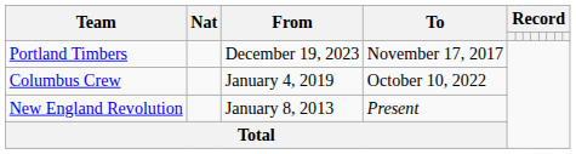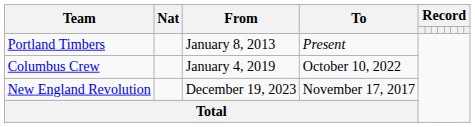 <table class="wikitable" style="text-align: center">
 <tr>
 <th rowspan="2">Team</th>
 <th rowspan="2">Nat</th>
 <th rowspan="2">From</th>
 <th rowspan="2">To</th>
 <th colspan="8">Record</th>
 </tr>
 <tr>
 <th></th>
 <th></th>
 <th></th>
 <th></th>
 <th></th>
 <th></th>
 <th></th>
 <th></th>
 </tr>
 <tr>
 <td align=left><a href='#'>Portland Timbers</a></td>
 <td></td>
-<td align=left>December 19, 2023</td>
-<td align=left>November 17, 2017<br></td>
+<td align=left>January 8, 2013</td>
+<td align=left><em>Present</em><br></td>
 </tr>
 <tr>
 <td align=left><a href='#'>Columbus Crew</a></td>
 <td></td>
 <td align=left>January 4, 2019</td>
 <td align=left>October 10, 2022<br></td>
 </tr>
 <tr>
 <td align=left><a href='#'>New England Revolution</a></td>
 <td></td>
-<td align=left>January 8, 2013</td>
-<td align=left><em>Present</em><br></td>
+<td align=left>December 19, 2023</td>
+<td align=left>November 17, 2017<br></td>
 </tr>
 <tr>
 <th colspan="4">Total<br></th>
 </tr>
 </table>
